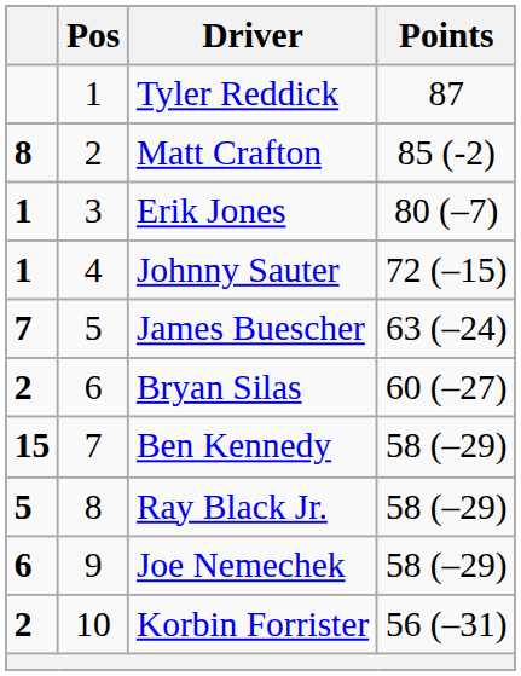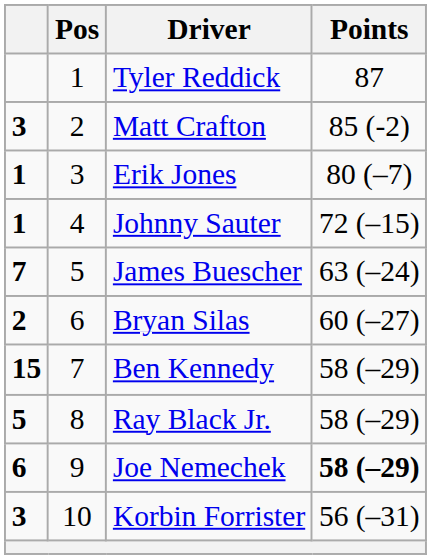 <table class="wikitable" style="font-size: 95%;">
 <tr>
 <th></th>
 <th>Pos</th>
 <th>Driver</th>
 <th>Points</th>
 </tr>
 <tr>
 <td align="left"></td>
 <td style="text-align:center;">1</td>
 <td><a href='#'>Tyler Reddick</a></td>
 <td style="text-align:center;">87</td>
 </tr>
 <tr>
-<td align="left"> <strong>8</strong></td>
+<td align="left"> <strong>3</strong></td>
 <td style="text-align:center;">2</td>
 <td><a href='#'>Matt Crafton</a></td>
 <td style="text-align:center;">85 (-2)</td>
 </tr>
 <tr>
 <td align="left"> <strong>1</strong></td>
 <td style="text-align:center;">3</td>
 <td><a href='#'>Erik Jones</a></td>
 <td style="text-align:center;">80 (–7)</td>
 </tr>
 <tr>
 <td align="left"> <strong>1</strong></td>
 <td style="text-align:center;">4</td>
 <td><a href='#'>Johnny Sauter</a></td>
 <td style="text-align:center;">72 (–15)</td>
 </tr>
 <tr>
 <td align="left"> <strong>7</strong></td>
 <td style="text-align:center;">5</td>
 <td><a href='#'>James Buescher</a></td>
 <td style="text-align:center;">63 (–24)</td>
 </tr>
 <tr>
 <td align="left"> <strong>2</strong></td>
 <td style="text-align:center;">6</td>
 <td><a href='#'>Bryan Silas</a></td>
 <td style="text-align:center;">60 (–27)</td>
 </tr>
 <tr>
 <td align="left"> <strong>15</strong></td>
 <td style="text-align:center;">7</td>
 <td><a href='#'>Ben Kennedy</a></td>
 <td style="text-align:center;">58 (–29)</td>
 </tr>
 <tr>
 <td align="left"> <strong>5</strong></td>
 <td style="text-align:center;">8</td>
 <td><a href='#'>Ray Black Jr.</a></td>
 <td style="text-align:center;">58 (–29)</td>
 </tr>
 <tr>
 <td align="left"> <strong>6</strong></td>
 <td style="text-align:center;">9</td>
 <td><a href='#'>Joe Nemechek</a></td>
-<td style="text-align:center;">58 (–29)</td>
+<td style="text-align:center;"><strong>58 (–29)</strong></td>
 </tr>
 <tr>
-<td align="left"> <strong>2</strong></td>
+<td align="left"> <strong>3</strong></td>
 <td style="text-align:center;">10</td>
 <td><a href='#'>Korbin Forrister</a></td>
 <td style="text-align:center;">56 (–31)</td>
 </tr>
 <tr>
 <th colspan="9"></th>
 </tr>
 </table>
